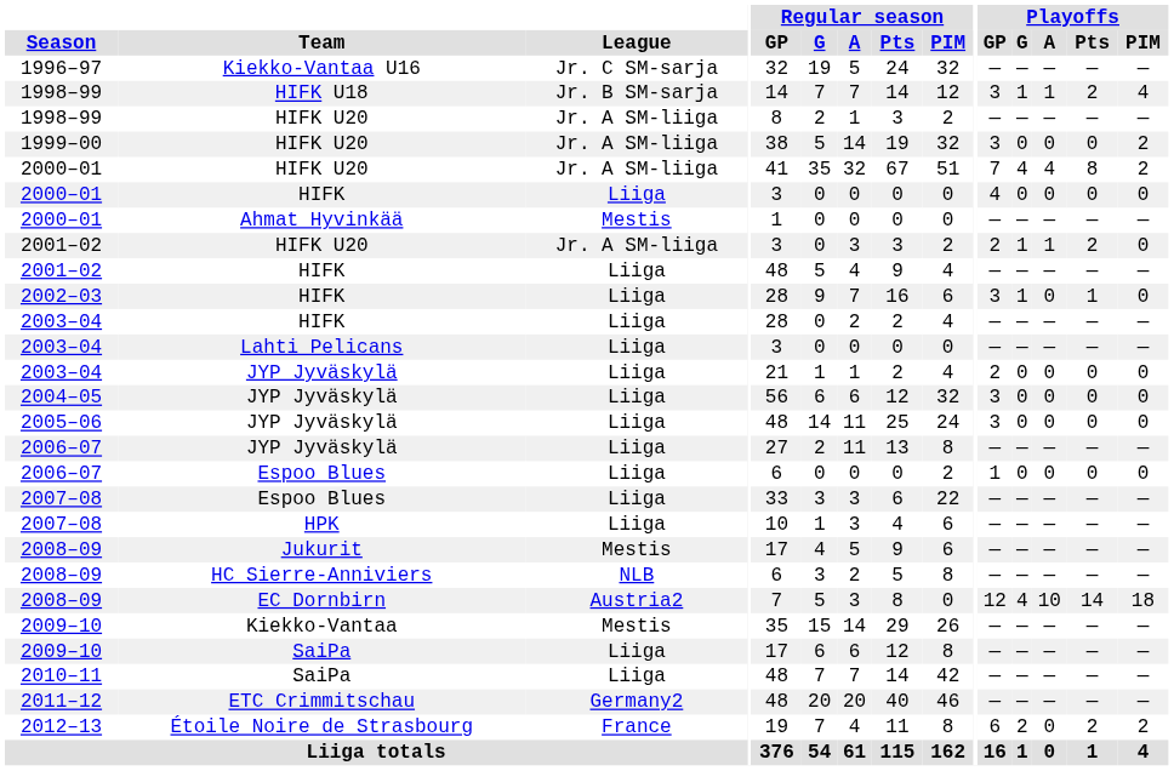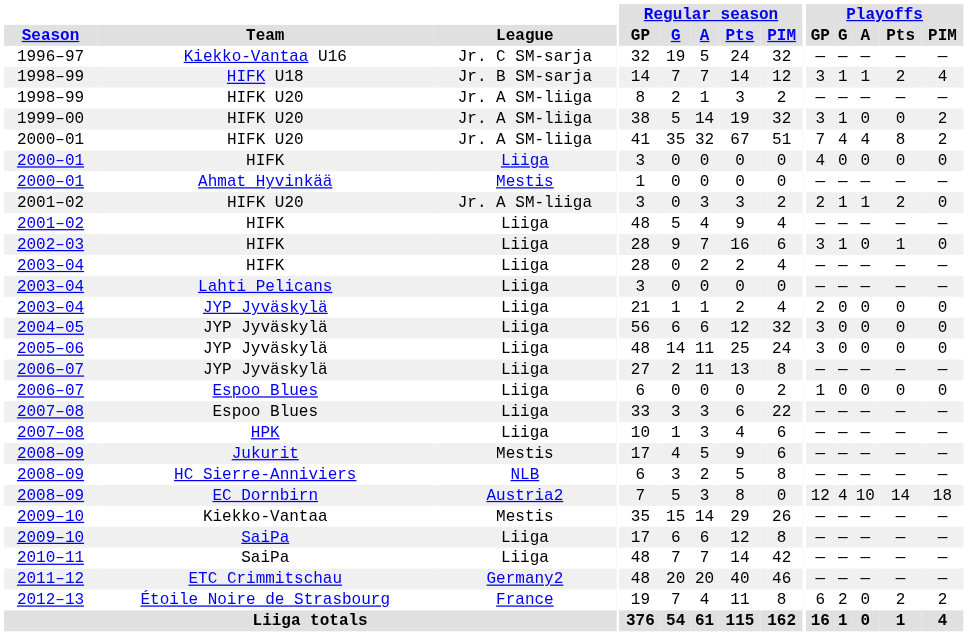 <table border="0" cellpadding="1" cellspacing="0" style="text-align:center; width:60em">
 <tr bgcolor="#e0e0e0">
 <th colspan="3" bgcolor="#ffffff"></th>
 <th rowspan="99" bgcolor="#ffffff"></th>
 <th colspan="5"><a href='#'>Regular season</a></th>
 <th rowspan="99" bgcolor="#ffffff"></th>
 <th colspan="5"><a href='#'>Playoffs</a></th>
 </tr>
 <tr bgcolor="#e0e0e0">
 <th><a href='#'>Season</a></th>
 <th>Team</th>
 <th>League</th>
 <th>GP</th>
 <th><a href='#'>G</a></th>
 <th><a href='#'>A</a></th>
 <th><a href='#'>Pts</a></th>
 <th><a href='#'>PIM</a></th>
 <th>GP</th>
 <th>G</th>
 <th>A</th>
 <th>Pts</th>
 <th>PIM</th>
 </tr>
 <tr>
 <td>1996–97</td>
 <td><a href='#'>Kiekko-Vantaa</a> U16</td>
 <td>Jr. C SM-sarja</td>
 <td>32</td>
 <td>19</td>
 <td>5</td>
 <td>24</td>
 <td>32</td>
 <td>—</td>
 <td>—</td>
 <td>—</td>
 <td>—</td>
 <td>—</td>
 </tr>
 <tr bgcolor="#f0f0f0">
 <td>1998–99</td>
 <td><a href='#'>HIFK</a> U18</td>
 <td>Jr. B SM-sarja</td>
 <td>14</td>
 <td>7</td>
 <td>7</td>
 <td>14</td>
 <td>12</td>
 <td>3</td>
 <td>1</td>
 <td>1</td>
 <td>2</td>
 <td>4</td>
 </tr>
 <tr>
 <td>1998–99</td>
 <td>HIFK U20</td>
 <td>Jr. A SM-liiga</td>
 <td>8</td>
 <td>2</td>
 <td>1</td>
 <td>3</td>
 <td>2</td>
 <td>—</td>
 <td>—</td>
 <td>—</td>
 <td>—</td>
 <td>—</td>
 </tr>
 <tr bgcolor="#f0f0f0">
 <td>1999–00</td>
 <td>HIFK U20</td>
 <td>Jr. A SM-liiga</td>
 <td>38</td>
 <td>5</td>
 <td>14</td>
 <td>19</td>
 <td>32</td>
 <td>3</td>
-<td>0</td>
+<td>1</td>
 <td>0</td>
 <td>0</td>
 <td>2</td>
 </tr>
 <tr>
 <td>2000–01</td>
 <td>HIFK U20</td>
 <td>Jr. A SM-liiga</td>
 <td>41</td>
 <td>35</td>
 <td>32</td>
 <td>67</td>
 <td>51</td>
 <td>7</td>
 <td>4</td>
 <td>4</td>
 <td>8</td>
 <td>2</td>
 </tr>
 <tr bgcolor="#f0f0f0">
 <td><a href='#'>2000–01</a></td>
 <td>HIFK</td>
 <td><a href='#'>Liiga</a></td>
 <td>3</td>
 <td>0</td>
 <td>0</td>
 <td>0</td>
 <td>0</td>
 <td>4</td>
 <td>0</td>
 <td>0</td>
 <td>0</td>
 <td>0</td>
 </tr>
 <tr>
 <td><a href='#'>2000–01</a></td>
 <td><a href='#'>Ahmat Hyvinkää</a></td>
 <td><a href='#'>Mestis</a></td>
 <td>1</td>
 <td>0</td>
 <td>0</td>
 <td>0</td>
 <td>0</td>
 <td>—</td>
 <td>—</td>
 <td>—</td>
 <td>—</td>
 <td>—</td>
 </tr>
 <tr bgcolor="#f0f0f0">
 <td>2001–02</td>
 <td>HIFK U20</td>
 <td>Jr. A SM-liiga</td>
 <td>3</td>
 <td>0</td>
 <td>3</td>
 <td>3</td>
 <td>2</td>
 <td>2</td>
 <td>1</td>
 <td>1</td>
 <td>2</td>
 <td>0</td>
 </tr>
 <tr>
 <td><a href='#'>2001–02</a></td>
 <td>HIFK</td>
 <td>Liiga</td>
 <td>48</td>
 <td>5</td>
 <td>4</td>
 <td>9</td>
 <td>4</td>
 <td>—</td>
 <td>—</td>
 <td>—</td>
 <td>—</td>
 <td>—</td>
 </tr>
 <tr bgcolor="#f0f0f0">
 <td><a href='#'>2002–03</a></td>
 <td>HIFK</td>
 <td>Liiga</td>
 <td>28</td>
 <td>9</td>
 <td>7</td>
 <td>16</td>
 <td>6</td>
 <td>3</td>
 <td>1</td>
 <td>0</td>
 <td>1</td>
 <td>0</td>
 </tr>
 <tr>
 <td><a href='#'>2003–04</a></td>
 <td>HIFK</td>
 <td>Liiga</td>
 <td>28</td>
 <td>0</td>
 <td>2</td>
 <td>2</td>
 <td>4</td>
 <td>—</td>
 <td>—</td>
 <td>—</td>
 <td>—</td>
 <td>—</td>
 </tr>
 <tr bgcolor="#f0f0f0">
 <td><a href='#'>2003–04</a></td>
 <td><a href='#'>Lahti Pelicans</a></td>
 <td>Liiga</td>
 <td>3</td>
 <td>0</td>
 <td>0</td>
 <td>0</td>
 <td>0</td>
 <td>—</td>
 <td>—</td>
 <td>—</td>
 <td>—</td>
 <td>—</td>
 </tr>
 <tr>
 <td><a href='#'>2003–04</a></td>
 <td><a href='#'>JYP Jyväskylä</a></td>
 <td>Liiga</td>
 <td>21</td>
 <td>1</td>
 <td>1</td>
 <td>2</td>
 <td>4</td>
 <td>2</td>
 <td>0</td>
 <td>0</td>
 <td>0</td>
 <td>0</td>
 </tr>
 <tr bgcolor="#f0f0f0">
 <td><a href='#'>2004–05</a></td>
 <td>JYP Jyväskylä</td>
 <td>Liiga</td>
 <td>56</td>
 <td>6</td>
 <td>6</td>
 <td>12</td>
 <td>32</td>
 <td>3</td>
 <td>0</td>
 <td>0</td>
 <td>0</td>
 <td>0</td>
 </tr>
 <tr>
 <td><a href='#'>2005–06</a></td>
 <td>JYP Jyväskylä</td>
 <td>Liiga</td>
 <td>48</td>
 <td>14</td>
 <td>11</td>
 <td>25</td>
 <td>24</td>
 <td>3</td>
 <td>0</td>
 <td>0</td>
 <td>0</td>
 <td>0</td>
 </tr>
 <tr bgcolor="#f0f0f0">
 <td><a href='#'>2006–07</a></td>
 <td>JYP Jyväskylä</td>
 <td>Liiga</td>
 <td>27</td>
 <td>2</td>
 <td>11</td>
 <td>13</td>
 <td>8</td>
 <td>—</td>
 <td>—</td>
 <td>—</td>
 <td>—</td>
 <td>—</td>
 </tr>
 <tr>
 <td><a href='#'>2006–07</a></td>
 <td><a href='#'>Espoo Blues</a></td>
 <td>Liiga</td>
 <td>6</td>
 <td>0</td>
 <td>0</td>
 <td>0</td>
 <td>2</td>
 <td>1</td>
 <td>0</td>
 <td>0</td>
 <td>0</td>
 <td>0</td>
 </tr>
 <tr bgcolor="#f0f0f0">
 <td><a href='#'>2007–08</a></td>
 <td>Espoo Blues</td>
 <td>Liiga</td>
 <td>33</td>
 <td>3</td>
 <td>3</td>
 <td>6</td>
 <td>22</td>
 <td>—</td>
 <td>—</td>
 <td>—</td>
 <td>—</td>
 <td>—</td>
 </tr>
 <tr>
 <td><a href='#'>2007–08</a></td>
 <td><a href='#'>HPK</a></td>
 <td>Liiga</td>
 <td>10</td>
 <td>1</td>
 <td>3</td>
 <td>4</td>
 <td>6</td>
 <td>—</td>
 <td>—</td>
 <td>—</td>
 <td>—</td>
 <td>—</td>
 </tr>
 <tr bgcolor="#f0f0f0">
 <td><a href='#'>2008–09</a></td>
 <td><a href='#'>Jukurit</a></td>
 <td>Mestis</td>
 <td>17</td>
 <td>4</td>
 <td>5</td>
 <td>9</td>
 <td>6</td>
 <td>—</td>
 <td>—</td>
 <td>—</td>
 <td>—</td>
 <td>—</td>
 </tr>
 <tr>
 <td><a href='#'>2008–09</a></td>
 <td><a href='#'>HC Sierre-Anniviers</a></td>
 <td><a href='#'>NLB</a></td>
 <td>6</td>
 <td>3</td>
 <td>2</td>
 <td>5</td>
 <td>8</td>
 <td>—</td>
 <td>—</td>
 <td>—</td>
 <td>—</td>
 <td>—</td>
 </tr>
 <tr bgcolor="#f0f0f0">
 <td><a href='#'>2008–09</a></td>
 <td><a href='#'>EC Dornbirn</a></td>
 <td><a href='#'>Austria2</a></td>
 <td>7</td>
 <td>5</td>
 <td>3</td>
 <td>8</td>
 <td>0</td>
 <td>12</td>
 <td>4</td>
 <td>10</td>
 <td>14</td>
 <td>18</td>
 </tr>
 <tr>
 <td><a href='#'>2009–10</a></td>
 <td>Kiekko-Vantaa</td>
 <td>Mestis</td>
 <td>35</td>
 <td>15</td>
 <td>14</td>
 <td>29</td>
 <td>26</td>
 <td>—</td>
 <td>—</td>
 <td>—</td>
 <td>—</td>
 <td>—</td>
 </tr>
 <tr bgcolor="#f0f0f0">
 <td><a href='#'>2009–10</a></td>
 <td><a href='#'>SaiPa</a></td>
 <td>Liiga</td>
 <td>17</td>
 <td>6</td>
 <td>6</td>
 <td>12</td>
 <td>8</td>
 <td>—</td>
 <td>—</td>
 <td>—</td>
 <td>—</td>
 <td>—</td>
 </tr>
 <tr>
 <td><a href='#'>2010–11</a></td>
 <td>SaiPa</td>
 <td>Liiga</td>
 <td>48</td>
 <td>7</td>
 <td>7</td>
 <td>14</td>
 <td>42</td>
 <td>—</td>
 <td>—</td>
 <td>—</td>
 <td>—</td>
 <td>—</td>
 </tr>
 <tr bgcolor="#f0f0f0">
 <td><a href='#'>2011–12</a></td>
 <td><a href='#'>ETC Crimmitschau</a></td>
 <td><a href='#'>Germany2</a></td>
 <td>48</td>
 <td>20</td>
 <td>20</td>
 <td>40</td>
 <td>46</td>
 <td>—</td>
 <td>—</td>
 <td>—</td>
 <td>—</td>
 <td>—</td>
 </tr>
 <tr>
 <td><a href='#'>2012–13</a></td>
 <td><a href='#'>Étoile Noire de Strasbourg</a></td>
 <td><a href='#'>France</a></td>
 <td>19</td>
 <td>7</td>
 <td>4</td>
 <td>11</td>
 <td>8</td>
 <td>6</td>
 <td>2</td>
 <td>0</td>
 <td>2</td>
 <td>2</td>
 </tr>
 <tr>
 </tr>
 <tr ALIGN="center" bgcolor="#e0e0e0">
 <th colspan="3">Liiga totals</th>
 <th ALIGN="center">376</th>
 <th ALIGN="center">54</th>
 <th ALIGN="center">61</th>
 <th ALIGN="center">115</th>
 <th ALIGN="center">162</th>
 <th ALIGN="center">16</th>
 <th ALIGN="center">1</th>
 <th ALIGN="center">0</th>
 <th ALIGN="center">1</th>
 <th ALIGN="center">4</th>
 </tr>
 </table>
